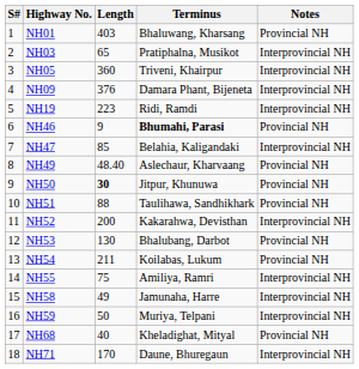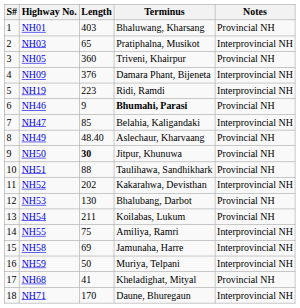 <table class="wikitable">
 <tr>
 <th>S#</th>
 <th>Highway No.</th>
 <th>Length</th>
 <th>Terminus</th>
 <th>Notes</th>
 </tr>
 <tr>
 <td>1</td>
 <td><a href='#'>NH01</a></td>
 <td>403</td>
 <td>Bhaluwang, Kharsang</td>
 <td>Provincial NH</td>
 </tr>
 <tr>
 <td>2</td>
 <td><a href='#'>NH03</a></td>
 <td>65</td>
 <td>Pratiphalna, Musikot</td>
 <td>Interprovincial NH</td>
 </tr>
 <tr>
 <td>3</td>
 <td><a href='#'>NH05</a></td>
 <td>360</td>
 <td>Triveni, Khairpur</td>
-<td>Interprovincial NH</td>
+<td>Provincial NH</td>
 </tr>
 <tr>
 <td>4</td>
 <td><a href='#'>NH09</a></td>
 <td>376</td>
 <td>Damara Phant, Bijeneta</td>
 <td>Interprovincial NH</td>
 </tr>
 <tr>
 <td>5</td>
 <td><a href='#'>NH19</a></td>
 <td>223</td>
 <td>Ridi, Ramdi</td>
 <td>Interprovincial NH</td>
 </tr>
 <tr>
 <td>6</td>
 <td><a href='#'>NH46</a></td>
 <td>9</td>
 <td><strong>Bhumahi, Parasi</strong></td>
 <td>Provincial NH</td>
 </tr>
 <tr>
 <td>7</td>
 <td><a href='#'>NH47</a></td>
 <td>85</td>
 <td>Belahia, Kaligandaki</td>
 <td>Interprovincial NH</td>
 </tr>
 <tr>
 <td>8</td>
 <td><a href='#'>NH49</a></td>
 <td>48.40</td>
 <td>Aslechaur, Kharvaang</td>
 <td>Provincial NH</td>
 </tr>
 <tr>
 <td>9</td>
 <td><a href='#'>NH50</a></td>
 <td><strong>30</strong></td>
 <td>Jitpur, Khunuwa</td>
 <td>Provincial NH</td>
 </tr>
 <tr>
 <td>10</td>
 <td><a href='#'>NH51</a></td>
 <td>88</td>
 <td>Taulihawa, Sandhikhark</td>
 <td>Provincial NH</td>
 </tr>
 <tr>
 <td>11</td>
 <td><a href='#'>NH52</a></td>
-<td>200</td>
+<td>202</td>
 <td>Kakarahwa, Devisthan</td>
 <td>Interprovincial NH</td>
 </tr>
 <tr>
 <td>12</td>
 <td><a href='#'>NH53</a></td>
 <td>130</td>
 <td>Bhalubang, Darbot</td>
 <td>Provincial NH</td>
 </tr>
 <tr>
 <td>13</td>
 <td><a href='#'>NH54</a></td>
 <td>211</td>
 <td>Koilabas, Lukum</td>
 <td>Provincial NH</td>
 </tr>
 <tr>
 <td>14</td>
 <td><a href='#'>NH55</a></td>
 <td>75</td>
 <td>Amiliya, Ramri</td>
 <td>Interprovincial NH</td>
 </tr>
 <tr>
 <td>15</td>
 <td><a href='#'>NH58</a></td>
-<td>49</td>
+<td>69</td>
 <td>Jamunaha, Harre</td>
 <td>Interprovincial NH</td>
 </tr>
 <tr>
 <td>16</td>
 <td><a href='#'>NH59</a></td>
 <td>50</td>
 <td>Muriya, Telpani</td>
 <td>Interprovincial NH</td>
 </tr>
 <tr>
 <td>17</td>
 <td><a href='#'>NH68</a></td>
-<td>40</td>
+<td>41</td>
 <td>Kheladighat, Mityal</td>
 <td>Provincial NH</td>
 </tr>
 <tr>
 <td>18</td>
 <td><a href='#'>NH71</a></td>
 <td>170</td>
 <td>Daune, Bhuregaun</td>
 <td>Interprovincial NH</td>
 </tr>
 </table>
